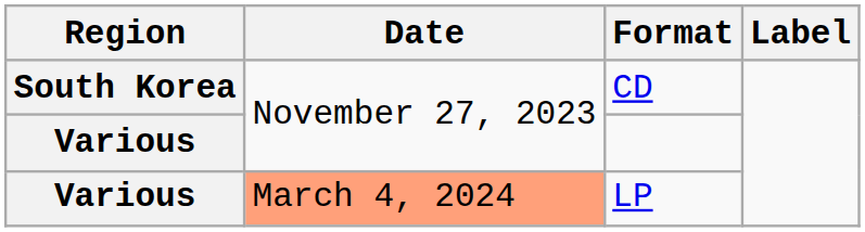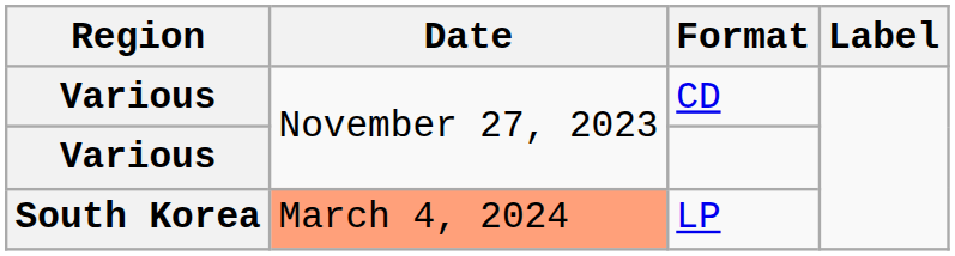 <table class="wikitable plainrowheaders">
 <tr>
 <th scope="col">Region</th>
 <th scope="col">Date</th>
 <th scope="col">Format</th>
 <th scope="col">Label</th>
 </tr>
 <tr>
-<th scope="row">South Korea</th>
+<th scope="row">Various </th>
 <td rowspan="2">November 27, 2023</td>
 <td><a href='#'>CD</a> </td>
 <td rowspan="3"></td>
 </tr>
 <tr>
 <th scope="row">Various </th>
 <td></td>
 </tr>
 <tr>
-<th scope="row">Various </th>
+<th scope="row">South Korea</th>
 <td style="background: lightsalmon;">March 4, 2024</td>
 <td><a href='#'>LP</a></td>
 </tr>
 </table>
